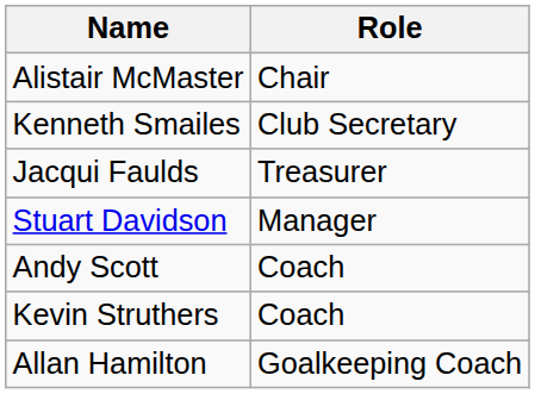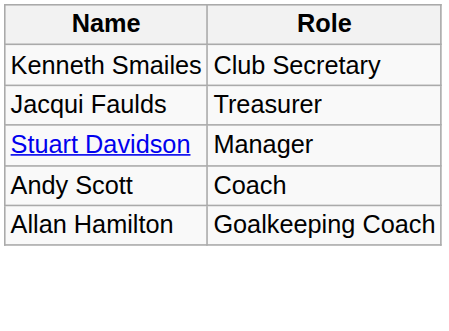 <table class="wikitable">
 <tr>
 <th>Name</th>
 <th>Role</th>
-</tr>
-<tr>
-<td> Alistair McMaster</td>
-<td>Chair</td>
 </tr>
 <tr>
 <td> Kenneth Smailes</td>
 <td>Club Secretary</td>
 </tr>
 <tr>
 <td> Jacqui Faulds</td>
 <td>Treasurer</td>
 </tr>
 <tr>
 <td> <a href='#'>Stuart Davidson</a></td>
 <td>Manager</td>
 </tr>
 <tr>
 <td> Andy Scott</td>
 <td>Coach</td>
 </tr>
 <tr>
-<td> Kevin Struthers</td>
-<td>Coach</td>
-</tr>
-<tr>
 <td> Allan Hamilton</td>
 <td>Goalkeeping Coach</td>
 </tr>
 </table>
